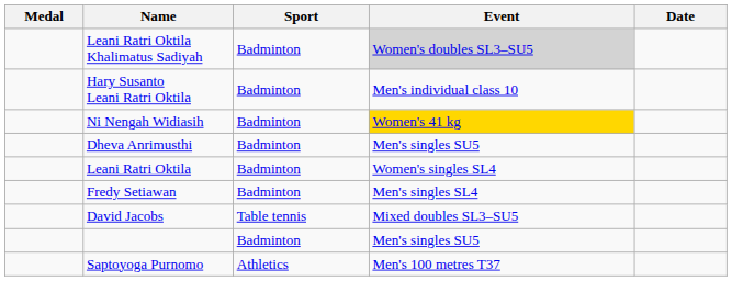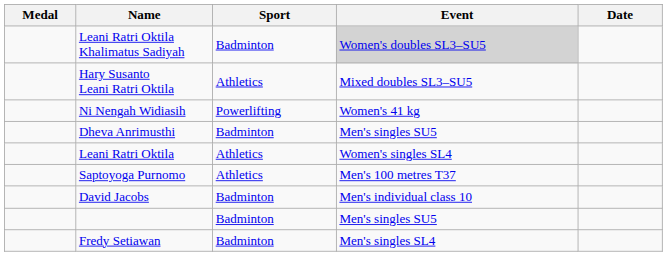 <table class="wikitable sortable" style="font-size:95%">
 <tr>
 <th style="width:5em">Medal</th>
 <th style="width:10em">Name</th>
 <th style="width:9em">Sport</th>
 <th style="width:18em">Event</th>
 <th style="width:6em">Date</th>
 </tr>
 <tr>
 <td></td>
 <td><a href='#'>Leani Ratri Oktila</a><br><a href='#'>Khalimatus Sadiyah</a></td>
 <td> <a href='#'>Badminton</a></td>
 <td style="background: lightgrey;"><a href='#'>Women's doubles SL3–SU5</a></td>
 <td></td>
 </tr>
 <tr>
 <td></td>
 <td><a href='#'>Hary Susanto</a><br><a href='#'>Leani Ratri Oktila</a></td>
-<td> <a href='#'>Badminton</a></td>
-<td><a href='#'>Men's individual class 10</a></td>
+<td> <a href='#'>Athletics</a></td>
+<td><a href='#'>Mixed doubles SL3–SU5</a></td>
 <td></td>
 </tr>
 <tr>
 <td></td>
 <td><a href='#'>Ni Nengah Widiasih</a></td>
-<td> <a href='#'>Badminton</a></td>
-<td style="background: gold;"><a href='#'>Women's 41 kg</a></td>
+<td> <a href='#'>Powerlifting</a></td>
+<td><a href='#'>Women's 41 kg</a></td>
 <td></td>
 </tr>
 <tr>
 <td></td>
 <td><a href='#'>Dheva Anrimusthi</a></td>
 <td> <a href='#'>Badminton</a></td>
 <td><a href='#'>Men's singles SU5</a></td>
 <td></td>
 </tr>
 <tr>
 <td></td>
 <td><a href='#'>Leani Ratri Oktila</a></td>
-<td> <a href='#'>Badminton</a></td>
+<td> <a href='#'>Athletics</a></td>
 <td><a href='#'>Women's singles SL4</a></td>
 <td></td>
 </tr>
 <tr>
 <td></td>
-<td><a href='#'>Fredy Setiawan</a></td>
-<td> <a href='#'>Badminton</a></td>
-<td><a href='#'>Men's singles SL4</a></td>
+<td><a href='#'>Saptoyoga Purnomo</a></td>
+<td> <a href='#'>Athletics</a></td>
+<td><a href='#'>Men's 100 metres T37</a></td>
 <td></td>
 </tr>
 <tr>
 <td></td>
 <td><a href='#'>David Jacobs</a></td>
-<td> <a href='#'>Table tennis</a></td>
-<td><a href='#'>Mixed doubles SL3–SU5</a></td>
+<td> <a href='#'>Badminton</a></td>
+<td><a href='#'>Men's individual class 10</a></td>
 <td></td>
 </tr>
 <tr>
 <td></td>
 <td></td>
 <td> <a href='#'>Badminton</a></td>
 <td><a href='#'>Men's singles SU5</a></td>
 <td></td>
 </tr>
 <tr>
 <td></td>
-<td><a href='#'>Saptoyoga Purnomo</a></td>
-<td> <a href='#'>Athletics</a></td>
-<td><a href='#'>Men's 100 metres T37</a></td>
+<td><a href='#'>Fredy Setiawan</a></td>
+<td> <a href='#'>Badminton</a></td>
+<td><a href='#'>Men's singles SL4</a></td>
 <td></td>
 </tr>
 </table>
